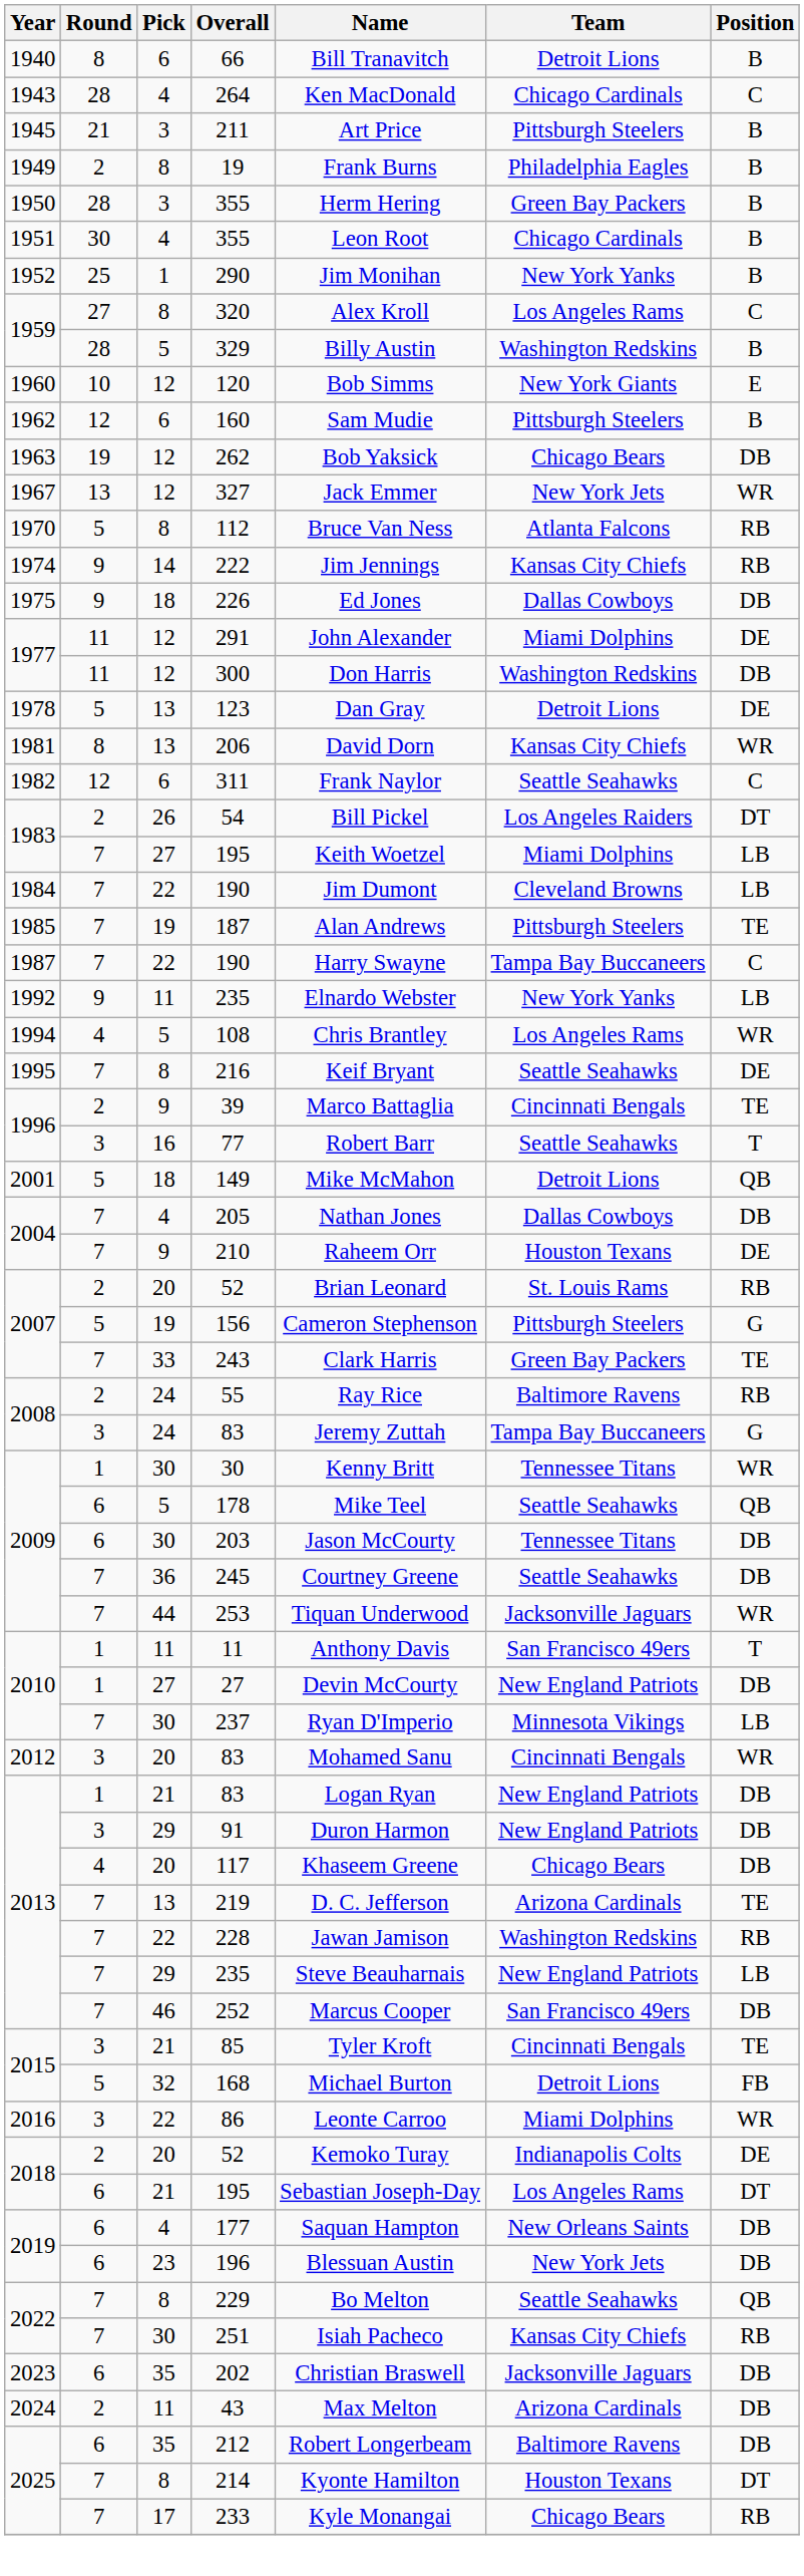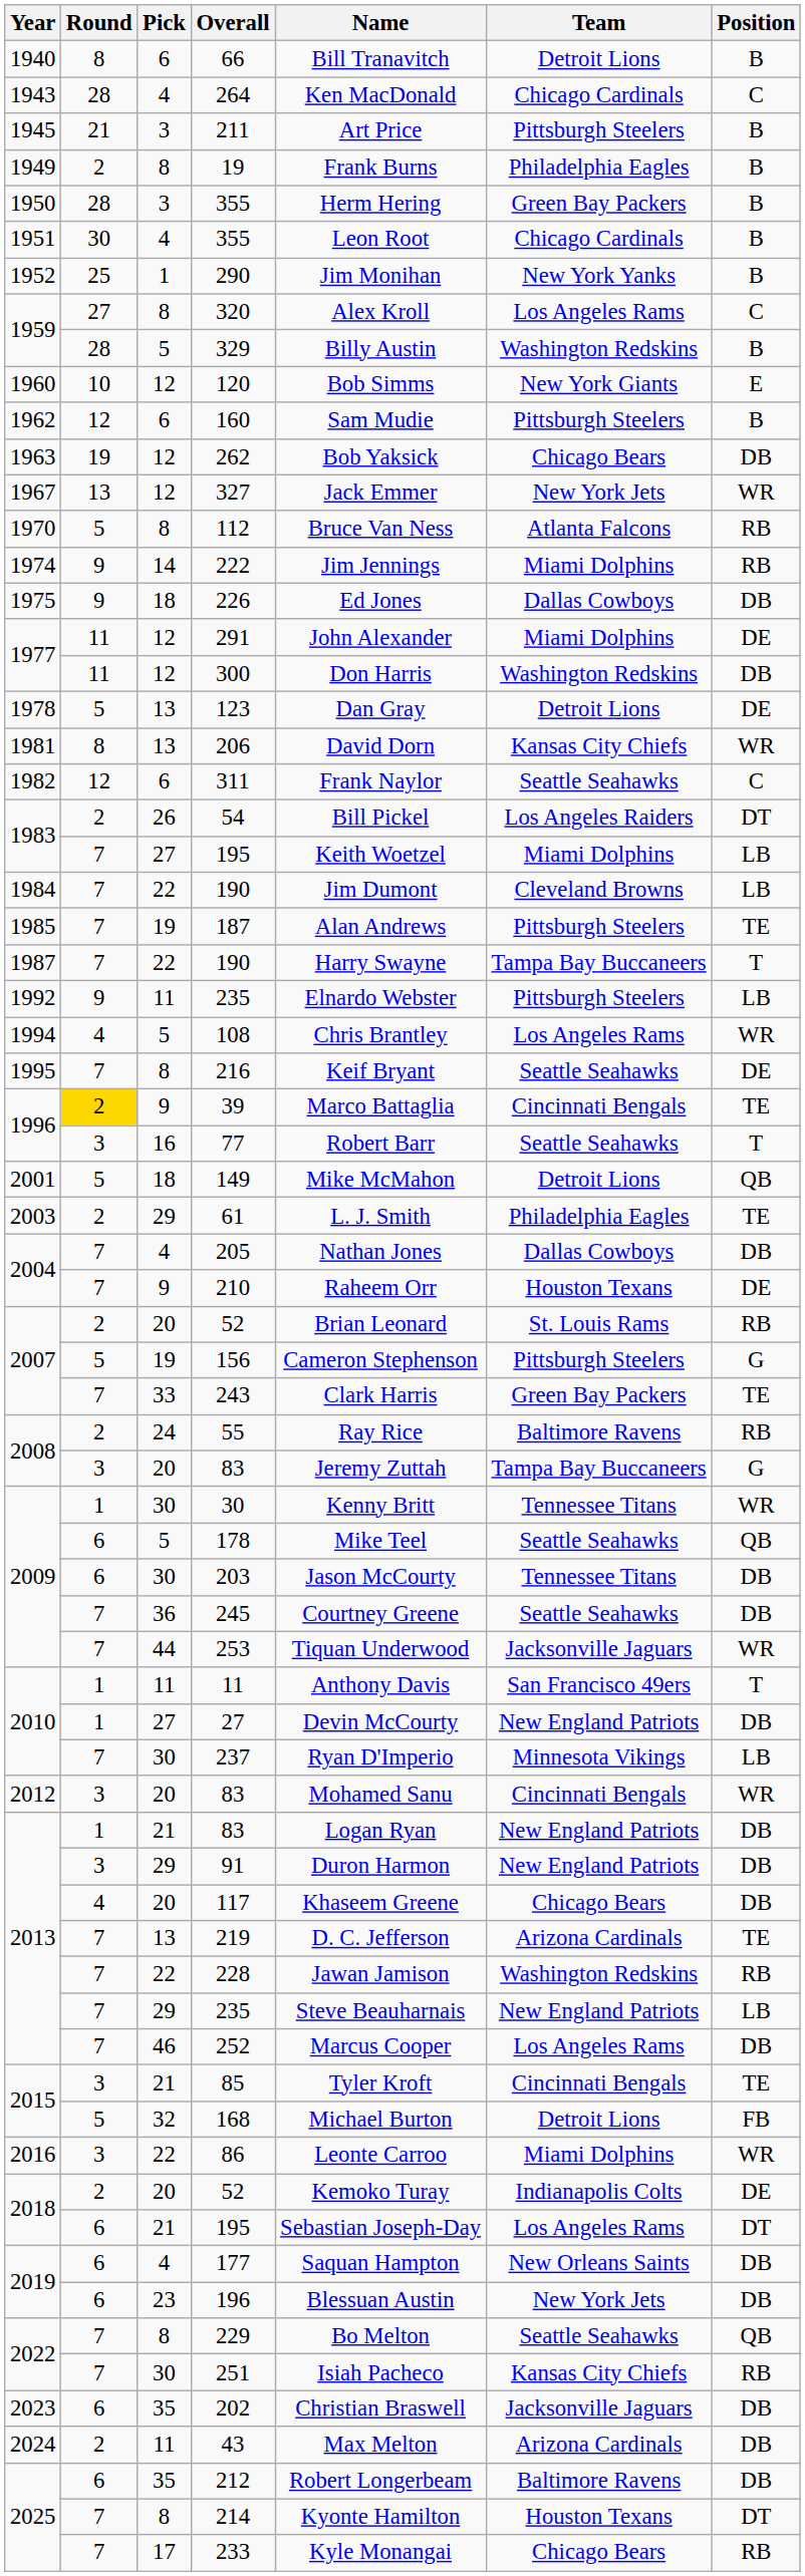 <table class="wikitable sortable" style="text-align: center;">
 <tr>
 <th>Year</th>
 <th>Round</th>
 <th>Pick</th>
 <th>Overall</th>
 <th>Name</th>
 <th>Team</th>
 <th>Position</th>
 </tr>
 <tr>
 <td>1940</td>
 <td>8</td>
 <td>6</td>
 <td>66</td>
 <td><a href='#'>Bill Tranavitch</a></td>
 <td><a href='#'>Detroit Lions</a></td>
 <td>B</td>
 </tr>
 <tr>
 <td>1943</td>
 <td>28</td>
 <td>4</td>
 <td>264</td>
 <td><a href='#'>Ken MacDonald</a></td>
 <td><a href='#'>Chicago Cardinals</a></td>
 <td>C</td>
 </tr>
 <tr>
 <td>1945</td>
 <td>21</td>
 <td>3</td>
 <td>211</td>
 <td><a href='#'>Art Price</a></td>
 <td><a href='#'>Pittsburgh Steelers</a></td>
 <td>B</td>
 </tr>
 <tr>
 <td>1949</td>
 <td>2</td>
 <td>8</td>
 <td>19</td>
 <td><a href='#'>Frank Burns</a></td>
 <td><a href='#'>Philadelphia Eagles</a></td>
 <td>B</td>
 </tr>
 <tr>
 <td>1950</td>
 <td>28</td>
 <td>3</td>
 <td>355</td>
 <td><a href='#'>Herm Hering</a></td>
 <td><a href='#'>Green Bay Packers</a></td>
 <td>B</td>
 </tr>
 <tr>
 <td>1951</td>
 <td>30</td>
 <td>4</td>
 <td>355</td>
 <td><a href='#'>Leon Root</a></td>
 <td><a href='#'>Chicago Cardinals</a></td>
 <td>B</td>
 </tr>
 <tr>
 <td>1952</td>
 <td>25</td>
 <td>1</td>
 <td>290</td>
 <td><a href='#'>Jim Monihan</a></td>
 <td><a href='#'>New York Yanks</a></td>
 <td>B</td>
 </tr>
 <tr>
 <td rowspan="2">1959</td>
 <td>27</td>
 <td>8</td>
 <td>320</td>
 <td><a href='#'>Alex Kroll</a></td>
 <td><a href='#'>Los Angeles Rams</a></td>
 <td>C</td>
 </tr>
 <tr>
 <td>28</td>
 <td>5</td>
 <td>329</td>
 <td><a href='#'>Billy Austin</a></td>
 <td><a href='#'>Washington Redskins</a></td>
 <td>B</td>
 </tr>
 <tr>
 <td>1960</td>
 <td>10</td>
 <td>12</td>
 <td>120</td>
 <td><a href='#'>Bob Simms</a></td>
 <td><a href='#'>New York Giants</a></td>
 <td>E</td>
 </tr>
 <tr>
 <td>1962</td>
 <td>12</td>
 <td>6</td>
 <td>160</td>
 <td><a href='#'>Sam Mudie</a></td>
 <td><a href='#'>Pittsburgh Steelers</a></td>
 <td>B</td>
 </tr>
 <tr>
 <td>1963</td>
 <td>19</td>
 <td>12</td>
 <td>262</td>
 <td><a href='#'>Bob Yaksick</a></td>
 <td><a href='#'>Chicago Bears</a></td>
 <td>DB</td>
 </tr>
 <tr>
 <td>1967</td>
 <td>13</td>
 <td>12</td>
 <td>327</td>
 <td><a href='#'>Jack Emmer</a></td>
 <td><a href='#'>New York Jets</a></td>
 <td>WR</td>
 </tr>
 <tr>
 <td>1970</td>
 <td>5</td>
 <td>8</td>
 <td>112</td>
 <td><a href='#'>Bruce Van Ness</a></td>
 <td><a href='#'>Atlanta Falcons</a></td>
 <td>RB</td>
 </tr>
 <tr>
 <td>1974</td>
 <td>9</td>
 <td>14</td>
 <td>222</td>
 <td><a href='#'>Jim Jennings</a></td>
-<td><a href='#'>Kansas City Chiefs</a></td>
+<td><a href='#'>Miami Dolphins</a></td>
 <td>RB</td>
 </tr>
 <tr>
 <td>1975</td>
 <td>9</td>
 <td>18</td>
 <td>226</td>
 <td><a href='#'>Ed Jones</a></td>
 <td><a href='#'>Dallas Cowboys</a></td>
 <td>DB</td>
 </tr>
 <tr>
 <td rowspan="2">1977</td>
 <td>11</td>
 <td>12</td>
 <td>291</td>
 <td><a href='#'>John Alexander</a></td>
 <td><a href='#'>Miami Dolphins</a></td>
 <td>DE</td>
 </tr>
 <tr>
 <td>11</td>
 <td>12</td>
 <td>300</td>
 <td><a href='#'>Don Harris</a></td>
 <td><a href='#'>Washington Redskins</a></td>
 <td>DB</td>
 </tr>
 <tr>
 <td>1978</td>
 <td>5</td>
 <td>13</td>
 <td>123</td>
 <td><a href='#'>Dan Gray</a></td>
 <td><a href='#'>Detroit Lions</a></td>
 <td>DE</td>
 </tr>
 <tr>
 <td>1981</td>
 <td>8</td>
 <td>13</td>
 <td>206</td>
 <td><a href='#'>David Dorn</a></td>
 <td><a href='#'>Kansas City Chiefs</a></td>
 <td>WR</td>
 </tr>
 <tr>
 <td>1982</td>
 <td>12</td>
 <td>6</td>
 <td>311</td>
 <td><a href='#'>Frank Naylor</a></td>
 <td><a href='#'>Seattle Seahawks</a></td>
 <td>C</td>
 </tr>
 <tr>
 <td rowspan="2">1983</td>
 <td>2</td>
 <td>26</td>
 <td>54</td>
 <td><a href='#'>Bill Pickel</a></td>
 <td><a href='#'>Los Angeles Raiders</a></td>
 <td>DT</td>
 </tr>
 <tr>
 <td>7</td>
 <td>27</td>
 <td>195</td>
 <td><a href='#'>Keith Woetzel</a></td>
 <td><a href='#'>Miami Dolphins</a></td>
 <td>LB</td>
 </tr>
 <tr>
 <td>1984</td>
 <td>7</td>
 <td>22</td>
 <td>190</td>
 <td><a href='#'>Jim Dumont</a></td>
 <td><a href='#'>Cleveland Browns</a></td>
 <td>LB</td>
 </tr>
 <tr>
 <td>1985</td>
 <td>7</td>
 <td>19</td>
 <td>187</td>
 <td><a href='#'>Alan Andrews</a></td>
 <td><a href='#'>Pittsburgh Steelers</a></td>
 <td>TE</td>
 </tr>
 <tr>
 <td>1987</td>
 <td>7</td>
 <td>22</td>
 <td>190</td>
 <td><a href='#'>Harry Swayne</a></td>
 <td><a href='#'>Tampa Bay Buccaneers</a></td>
-<td>C</td>
+<td>T</td>
 </tr>
 <tr>
 <td>1992</td>
 <td>9</td>
 <td>11</td>
 <td>235</td>
 <td><a href='#'>Elnardo Webster</a></td>
-<td><a href='#'>New York Yanks</a></td>
+<td><a href='#'>Pittsburgh Steelers</a></td>
 <td>LB</td>
 </tr>
 <tr>
 <td>1994</td>
 <td>4</td>
 <td>5</td>
 <td>108</td>
 <td><a href='#'>Chris Brantley</a></td>
 <td><a href='#'>Los Angeles Rams</a></td>
 <td>WR</td>
 </tr>
 <tr>
 <td>1995</td>
 <td>7</td>
 <td>8</td>
 <td>216</td>
 <td><a href='#'>Keif Bryant</a></td>
 <td><a href='#'>Seattle Seahawks</a></td>
 <td>DE</td>
 </tr>
 <tr>
 <td rowspan="2">1996</td>
-<td>2</td>
+<td style="background: gold;">2</td>
 <td>9</td>
 <td>39</td>
 <td><a href='#'>Marco Battaglia</a></td>
 <td><a href='#'>Cincinnati Bengals</a></td>
 <td>TE</td>
 </tr>
 <tr>
 <td>3</td>
 <td>16</td>
 <td>77</td>
 <td><a href='#'>Robert Barr</a></td>
 <td><a href='#'>Seattle Seahawks</a></td>
 <td>T</td>
 </tr>
 <tr>
 <td>2001</td>
 <td>5</td>
 <td>18</td>
 <td>149</td>
 <td><a href='#'>Mike McMahon</a></td>
 <td><a href='#'>Detroit Lions</a></td>
 <td>QB</td>
+</tr>
+<tr>
+<td>2003</td>
+<td>2</td>
+<td>29</td>
+<td>61</td>
+<td><a href='#'>L. J. Smith</a></td>
+<td><a href='#'>Philadelphia Eagles</a></td>
+<td>TE</td>
 </tr>
 <tr>
 <td rowspan="2">2004</td>
 <td>7</td>
 <td>4</td>
 <td>205</td>
 <td><a href='#'>Nathan Jones</a></td>
 <td><a href='#'>Dallas Cowboys</a></td>
 <td>DB</td>
 </tr>
 <tr>
 <td>7</td>
 <td>9</td>
 <td>210</td>
 <td><a href='#'>Raheem Orr</a></td>
 <td><a href='#'>Houston Texans</a></td>
 <td>DE</td>
 </tr>
 <tr>
 <td rowspan="3">2007</td>
 <td>2</td>
 <td>20</td>
 <td>52</td>
 <td><a href='#'>Brian Leonard</a></td>
 <td><a href='#'>St. Louis Rams</a></td>
 <td>RB</td>
 </tr>
 <tr>
 <td>5</td>
 <td>19</td>
 <td>156</td>
 <td><a href='#'>Cameron Stephenson</a></td>
 <td><a href='#'>Pittsburgh Steelers</a></td>
 <td>G</td>
 </tr>
 <tr>
 <td>7</td>
 <td>33</td>
 <td>243</td>
 <td><a href='#'>Clark Harris</a></td>
 <td><a href='#'>Green Bay Packers</a></td>
 <td>TE</td>
 </tr>
 <tr>
 <td rowspan="2">2008</td>
 <td>2</td>
 <td>24</td>
 <td>55</td>
 <td><a href='#'>Ray Rice</a></td>
 <td><a href='#'>Baltimore Ravens</a></td>
 <td>RB</td>
 </tr>
 <tr>
 <td>3</td>
-<td>24</td>
+<td>20</td>
 <td>83</td>
 <td><a href='#'>Jeremy Zuttah</a></td>
 <td><a href='#'>Tampa Bay Buccaneers</a></td>
 <td>G</td>
 </tr>
 <tr>
 <td rowspan="5">2009</td>
 <td>1</td>
 <td>30</td>
 <td>30</td>
 <td><a href='#'>Kenny Britt</a></td>
 <td><a href='#'>Tennessee Titans</a></td>
 <td>WR</td>
 </tr>
 <tr>
 <td>6</td>
 <td>5</td>
 <td>178</td>
 <td><a href='#'>Mike Teel</a></td>
 <td><a href='#'>Seattle Seahawks</a></td>
 <td>QB</td>
 </tr>
 <tr>
 <td>6</td>
 <td>30</td>
 <td>203</td>
 <td><a href='#'>Jason McCourty</a></td>
 <td><a href='#'>Tennessee Titans</a></td>
 <td>DB</td>
 </tr>
 <tr>
 <td>7</td>
 <td>36</td>
 <td>245</td>
 <td><a href='#'>Courtney Greene</a></td>
 <td><a href='#'>Seattle Seahawks</a></td>
 <td>DB</td>
 </tr>
 <tr>
 <td>7</td>
 <td>44</td>
 <td>253</td>
 <td><a href='#'>Tiquan Underwood</a></td>
 <td><a href='#'>Jacksonville Jaguars</a></td>
 <td>WR</td>
 </tr>
 <tr>
 <td rowspan="3">2010</td>
 <td>1</td>
 <td>11</td>
 <td>11</td>
 <td><a href='#'>Anthony Davis</a></td>
 <td><a href='#'>San Francisco 49ers</a></td>
 <td>T</td>
 </tr>
 <tr>
 <td>1</td>
 <td>27</td>
 <td>27</td>
 <td><a href='#'>Devin McCourty</a></td>
 <td><a href='#'>New England Patriots</a></td>
 <td>DB</td>
 </tr>
 <tr>
 <td>7</td>
 <td>30</td>
 <td>237</td>
 <td><a href='#'>Ryan D'Imperio</a></td>
 <td><a href='#'>Minnesota Vikings</a></td>
 <td>LB</td>
 </tr>
 <tr>
 <td>2012</td>
 <td>3</td>
 <td>20</td>
 <td>83</td>
 <td><a href='#'>Mohamed Sanu</a></td>
 <td><a href='#'>Cincinnati Bengals</a></td>
 <td>WR</td>
 </tr>
 <tr>
 <td rowspan="7">2013</td>
 <td>1</td>
 <td>21</td>
 <td>83</td>
 <td><a href='#'>Logan Ryan</a></td>
 <td><a href='#'>New England Patriots</a></td>
 <td>DB</td>
 </tr>
 <tr>
 <td>3</td>
 <td>29</td>
 <td>91</td>
 <td><a href='#'>Duron Harmon</a></td>
 <td><a href='#'>New England Patriots</a></td>
 <td>DB</td>
 </tr>
 <tr>
 <td>4</td>
 <td>20</td>
 <td>117</td>
 <td><a href='#'>Khaseem Greene</a></td>
 <td><a href='#'>Chicago Bears</a></td>
 <td>DB</td>
 </tr>
 <tr>
 <td>7</td>
 <td>13</td>
 <td>219</td>
 <td><a href='#'>D. C. Jefferson</a></td>
 <td><a href='#'>Arizona Cardinals</a></td>
 <td>TE</td>
 </tr>
 <tr>
 <td>7</td>
 <td>22</td>
 <td>228</td>
 <td><a href='#'>Jawan Jamison</a></td>
 <td><a href='#'>Washington Redskins</a></td>
 <td>RB</td>
 </tr>
 <tr>
 <td>7</td>
 <td>29</td>
 <td>235</td>
 <td><a href='#'>Steve Beauharnais</a></td>
 <td><a href='#'>New England Patriots</a></td>
 <td>LB</td>
 </tr>
 <tr>
 <td>7</td>
 <td>46</td>
 <td>252</td>
 <td><a href='#'>Marcus Cooper</a></td>
-<td><a href='#'>San Francisco 49ers</a></td>
+<td><a href='#'>Los Angeles Rams</a></td>
 <td>DB</td>
 </tr>
 <tr>
 <td rowspan="2">2015</td>
 <td>3</td>
 <td>21</td>
 <td>85</td>
 <td><a href='#'>Tyler Kroft</a></td>
 <td><a href='#'>Cincinnati Bengals</a></td>
 <td>TE</td>
 </tr>
 <tr>
 <td>5</td>
 <td>32</td>
 <td>168</td>
 <td><a href='#'>Michael Burton</a></td>
 <td><a href='#'>Detroit Lions</a></td>
 <td>FB</td>
 </tr>
 <tr>
 <td>2016</td>
 <td>3</td>
 <td>22</td>
 <td>86</td>
 <td><a href='#'>Leonte Carroo</a></td>
 <td><a href='#'>Miami Dolphins</a></td>
 <td>WR</td>
 </tr>
 <tr>
 <td rowspan="2">2018</td>
 <td>2</td>
 <td>20</td>
 <td>52</td>
 <td><a href='#'>Kemoko Turay</a></td>
 <td><a href='#'>Indianapolis Colts</a></td>
 <td>DE</td>
 </tr>
 <tr>
 <td>6</td>
 <td>21</td>
 <td>195</td>
 <td><a href='#'>Sebastian Joseph-Day</a></td>
 <td><a href='#'>Los Angeles Rams</a></td>
 <td>DT</td>
 </tr>
 <tr>
 <td rowspan="2">2019</td>
 <td>6</td>
 <td>4</td>
 <td>177</td>
 <td><a href='#'>Saquan Hampton</a></td>
 <td><a href='#'>New Orleans Saints</a></td>
 <td>DB</td>
 </tr>
 <tr>
 <td>6</td>
 <td>23</td>
 <td>196</td>
 <td><a href='#'>Blessuan Austin</a></td>
 <td><a href='#'>New York Jets</a></td>
 <td>DB</td>
 </tr>
 <tr>
 <td rowspan="2">2022</td>
 <td>7</td>
 <td>8</td>
 <td>229</td>
 <td><a href='#'>Bo Melton</a></td>
 <td><a href='#'>Seattle Seahawks</a></td>
 <td>QB</td>
 </tr>
 <tr>
 <td>7</td>
 <td>30</td>
 <td>251</td>
 <td><a href='#'>Isiah Pacheco</a></td>
 <td><a href='#'>Kansas City Chiefs</a></td>
 <td>RB</td>
 </tr>
 <tr>
 <td>2023</td>
 <td>6</td>
 <td>35</td>
 <td>202</td>
 <td><a href='#'>Christian Braswell</a></td>
 <td><a href='#'>Jacksonville Jaguars</a></td>
 <td>DB</td>
 </tr>
 <tr>
 <td>2024</td>
 <td>2</td>
 <td>11</td>
 <td>43</td>
 <td><a href='#'>Max Melton</a></td>
 <td><a href='#'>Arizona Cardinals</a></td>
 <td>DB</td>
 </tr>
 <tr>
 <td rowspan="3">2025</td>
 <td>6</td>
 <td>35</td>
 <td>212</td>
 <td><a href='#'>Robert Longerbeam</a></td>
 <td><a href='#'>Baltimore Ravens</a></td>
 <td>DB</td>
 </tr>
 <tr>
 <td>7</td>
 <td>8</td>
 <td>214</td>
 <td><a href='#'>Kyonte Hamilton</a></td>
 <td><a href='#'>Houston Texans</a></td>
 <td>DT</td>
 </tr>
 <tr>
 <td>7</td>
 <td>17</td>
 <td>233</td>
 <td><a href='#'>Kyle Monangai</a></td>
 <td><a href='#'>Chicago Bears</a></td>
 <td>RB</td>
 </tr>
 <tr>
 </tr>
 </table>
